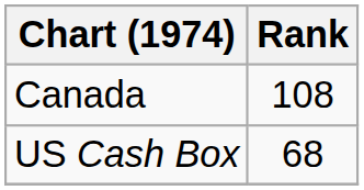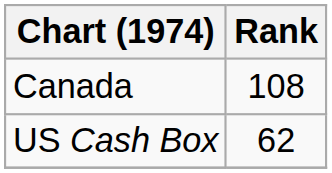 <table class="wikitable sortable">
 <tr>
 <th>Chart (1974)</th>
 <th style="text-align:center;">Rank</th>
 </tr>
 <tr>
 <td>Canada</td>
 <td style="text-align:center;">108</td>
 </tr>
 <tr>
 <td>US <em>Cash Box</em> </td>
-<td style="text-align:center;">68</td>
+<td style="text-align:center;">62</td>
 </tr>
 <tr>
 </tr>
 </table>
